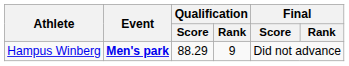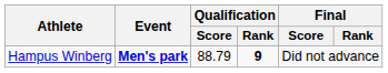 <table class=wikitable style=text-align:center;font-size:90%>
 <tr>
 <th rowspan=2>Athlete</th>
 <th rowspan=2>Event</th>
 <th colspan=2>Qualification</th>
 <th colspan=2>Final</th>
 </tr>
 <tr style=font-size:95%>
 <th>Score</th>
 <th>Rank</th>
 <th>Score</th>
 <th>Rank</th>
 </tr>
 <tr>
 <td align=left><a href='#'>Hampus Winberg</a></td>
 <td align=left><strong><a href='#'>Men's park</a></strong></td>
-<td>88.29</td>
-<td>9</td>
+<td>88.79</td>
+<td><strong>9</strong></td>
 <td colspan=2>Did not advance</td>
 </tr>
 </table>
